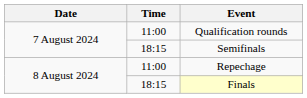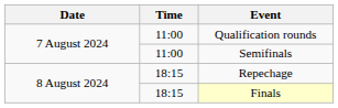 <table class = "wikitable" style="text-align:center;">
 <tr>
 <th width=168>Date</th>
 <th width=68>Time</th>
 <th width=168>Event</th>
 </tr>
 <tr>
 <td rowspan=2>7 August 2024</td>
 <td>11:00</td>
 <td>Qualification rounds</td>
 </tr>
 <tr>
-<td>18:15</td>
+<td>11:00</td>
 <td>Semifinals</td>
 </tr>
 <tr>
 <td rowspan=2>8 August 2024</td>
-<td>11:00</td>
+<td>18:15</td>
 <td>Repechage</td>
 </tr>
 <tr>
 <td>18:15</td>
 <td bgcolor=ffffcc>Finals</td>
 </tr>
 </table>
